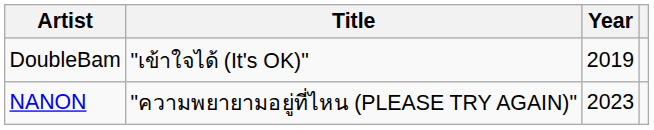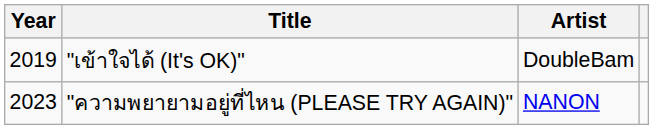 <table class="wikitable sortable">
 <tr>
+<th scope="col">Year</th>
+<th scope="col">Title</th>
 <th scope="col">Artist</th>
-<th scope="col">Title</th>
-<th scope="col">Year</th>
 <th scope="col" class="unsortable"></th>
 </tr>
 <tr>
+<td>2019</td>
+<td>"เข้าใจได้ (It's OK)"</td>
 <td>DoubleBam</td>
-<td>"เข้าใจได้ (It's OK)"</td>
-<td>2019</td>
 <td style="text-align: center;"></td>
 </tr>
 <tr>
+<td>2023</td>
+<td>"ความพยายามอยู่ที่ไหน (PLEASE TRY AGAIN)"</td>
 <td><a href='#'>NANON</a></td>
-<td>"ความพยายามอยู่ที่ไหน (PLEASE TRY AGAIN)"</td>
-<td>2023</td>
 <td style="text-align: center;"></td>
 </tr>
 </table>
